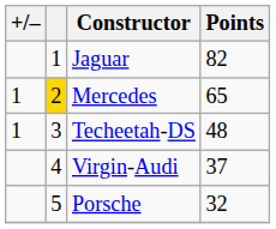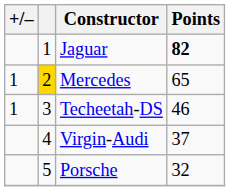 <table class="wikitable" style="font-size: 85%">
 <tr>
 <th scope="col">+/–</th>
 <th scope="col"></th>
 <th scope="col">Constructor</th>
 <th scope="col">Points</th>
 </tr>
 <tr>
 <td align="left"></td>
 <td align="center">1</td>
 <td> <a href='#'>Jaguar</a></td>
-<td align="left">82</td>
+<td align="left"><strong>82</strong></td>
 </tr>
 <tr>
 <td align="left"> 1</td>
 <td align="center" style="background: gold;">2</td>
 <td> <a href='#'>Mercedes</a></td>
 <td align="left">65</td>
 </tr>
 <tr>
 <td align="left"> 1</td>
 <td align="center">3</td>
 <td> <a href='#'>Techeetah</a>-<a href='#'>DS</a></td>
-<td align="left">48</td>
+<td align="left">46</td>
 </tr>
 <tr>
 <td align="left"></td>
 <td align="center">4</td>
 <td> <a href='#'>Virgin</a>-<a href='#'>Audi</a></td>
 <td align="left">37</td>
 </tr>
 <tr>
 <td align="left"></td>
 <td align="center">5</td>
 <td> <a href='#'>Porsche</a></td>
 <td align="left">32</td>
 </tr>
 <tr>
 </tr>
 </table>
